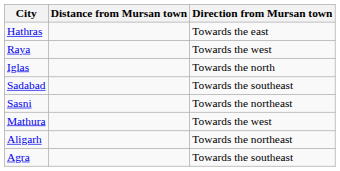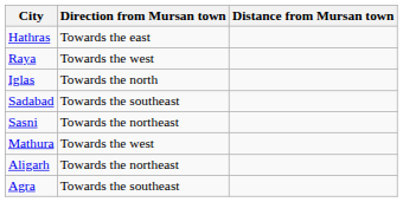 <table class="wikitable">
 <tr>
 <th>City</th>
+<th>Direction from Mursan town</th>
 <th>Distance from Mursan town</th>
-<th>Direction from Mursan town</th>
 </tr>
 <tr>
 <td><a href='#'>Hathras</a></td>
+<td>Towards the east</td>
 <td></td>
-<td>Towards the east</td>
 </tr>
 <tr>
 <td><a href='#'>Raya</a></td>
+<td>Towards the west</td>
 <td></td>
-<td>Towards the west</td>
 </tr>
 <tr>
 <td><a href='#'>Iglas</a></td>
+<td>Towards the north</td>
 <td></td>
-<td>Towards the north</td>
 </tr>
 <tr>
 <td><a href='#'>Sadabad</a></td>
+<td>Towards the southeast</td>
 <td></td>
-<td>Towards the southeast</td>
 </tr>
 <tr>
 <td><a href='#'>Sasni</a></td>
+<td>Towards the northeast</td>
 <td></td>
-<td>Towards the northeast</td>
 </tr>
 <tr>
 <td><a href='#'>Mathura</a></td>
+<td>Towards the west</td>
 <td></td>
-<td>Towards the west</td>
 </tr>
 <tr>
 <td><a href='#'>Aligarh</a></td>
+<td>Towards the northeast</td>
 <td></td>
-<td>Towards the northeast</td>
 </tr>
 <tr>
 <td><a href='#'>Agra</a></td>
+<td>Towards the southeast</td>
 <td></td>
-<td>Towards the southeast</td>
 </tr>
 </table>
